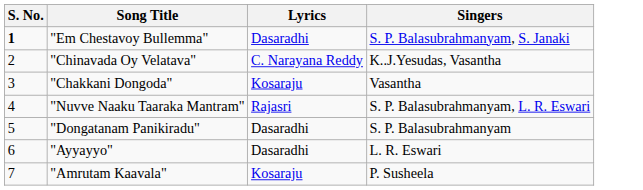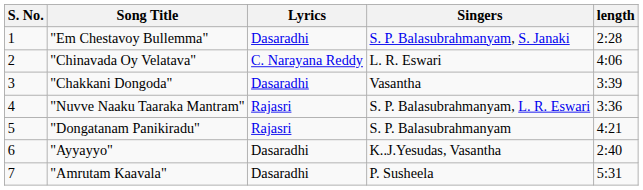 <table class="wikitable">
 <tr>
 <th>S. No.</th>
 <th>Song Title</th>
 <th>Lyrics</th>
 <th>Singers</th>
+<th>length</th>
 </tr>
 <tr>
-<td><strong>1</strong></td>
+<td>1</td>
 <td>"Em Chestavoy Bullemma"</td>
 <td><a href='#'>Dasaradhi</a></td>
 <td><a href='#'>S. P. Balasubrahmanyam</a>, <a href='#'>S. Janaki</a></td>
+<td>2:28</td>
 </tr>
 <tr>
 <td>2</td>
 <td>"Chinavada Oy Velatava"</td>
 <td><a href='#'>C. Narayana Reddy</a></td>
-<td>K..J.Yesudas, Vasantha</td>
+<td>L. R. Eswari</td>
+<td>4:06</td>
 </tr>
 <tr>
 <td>3</td>
 <td>"Chakkani Dongoda"</td>
-<td><a href='#'>Kosaraju</a></td>
+<td><a href='#'>Dasaradhi</a></td>
 <td>Vasantha</td>
+<td>3:39</td>
 </tr>
 <tr>
 <td>4</td>
 <td>"Nuvve Naaku Taaraka Mantram"</td>
 <td><a href='#'>Rajasri</a></td>
 <td>S. P. Balasubrahmanyam, <a href='#'>L. R. Eswari</a></td>
+<td>3:36</td>
 </tr>
 <tr>
 <td>5</td>
 <td>"Dongatanam Panikiradu"</td>
-<td>Dasaradhi</td>
+<td><a href='#'>Rajasri</a></td>
 <td>S. P. Balasubrahmanyam</td>
+<td>4:21</td>
 </tr>
 <tr>
 <td>6</td>
 <td>"Ayyayyo"</td>
 <td>Dasaradhi</td>
-<td>L. R. Eswari</td>
+<td>K..J.Yesudas, Vasantha</td>
+<td>2:40</td>
 </tr>
 <tr>
 <td>7</td>
 <td>"Amrutam Kaavala"</td>
-<td><a href='#'>Kosaraju</a></td>
+<td>Dasaradhi</td>
 <td>P. Susheela</td>
+<td>5:31</td>
 </tr>
 </table>
